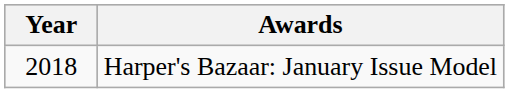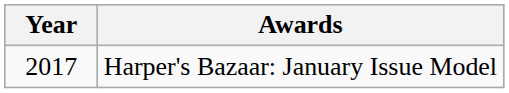 <table class="wikitable">
 <tr>
 <th width="50px">Year</th>
 <th>Awards</th>
 </tr>
 <tr>
-<td style="text-align:center">2018</td>
+<td style="text-align:center">2017</td>
 <td>Harper's Bazaar: January Issue Model</td>
 </tr>
 </table>
